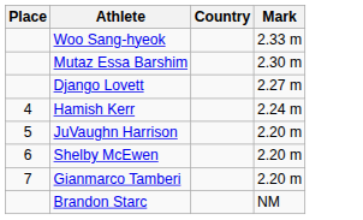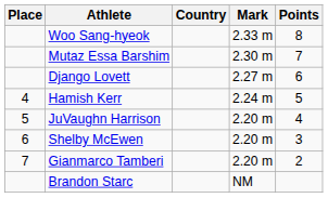 <table class="wikitable">
 <tr>
 <th>Place</th>
 <th>Athlete</th>
 <th>Country</th>
 <th>Mark</th>
+<th>Points</th>
 </tr>
 <tr>
 <td align=center></td>
 <td><a href='#'>Woo Sang-hyeok</a></td>
 <td></td>
 <td>2.33 m</td>
+<td align=center>8</td>
 </tr>
 <tr>
 <td align=center></td>
 <td><a href='#'>Mutaz Essa Barshim</a></td>
 <td></td>
 <td>2.30 m</td>
+<td align=center>7</td>
 </tr>
 <tr>
 <td align=center></td>
 <td><a href='#'>Django Lovett</a></td>
 <td></td>
 <td>2.27 m</td>
+<td align=center>6</td>
 </tr>
 <tr>
 <td align=center>4</td>
 <td><a href='#'>Hamish Kerr</a></td>
 <td></td>
 <td>2.24 m</td>
+<td align=center>5</td>
 </tr>
 <tr>
 <td align=center>5</td>
 <td><a href='#'>JuVaughn Harrison</a></td>
 <td></td>
 <td>2.20 m</td>
+<td align=center>4</td>
 </tr>
 <tr>
 <td align=center>6</td>
 <td><a href='#'>Shelby McEwen</a></td>
 <td></td>
 <td>2.20 m</td>
+<td align=center>3</td>
 </tr>
 <tr>
 <td align=center>7</td>
 <td><a href='#'>Gianmarco Tamberi</a></td>
 <td></td>
 <td>2.20 m</td>
+<td align=center>2</td>
 </tr>
 <tr>
 <td align=center></td>
 <td><a href='#'>Brandon Starc</a></td>
 <td></td>
 <td>NM</td>
+<td align=center></td>
 </tr>
 </table>
